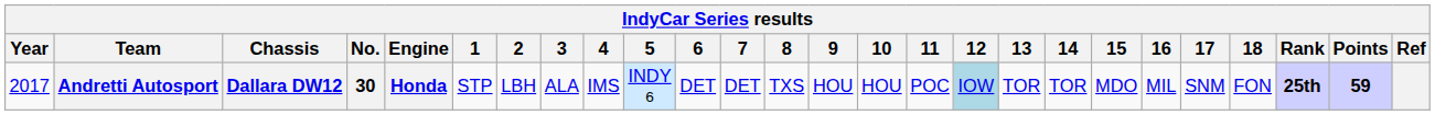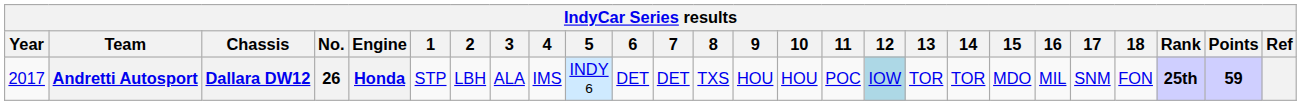 <table class="wikitable" style="text-align:center; font-size:90%">
 <tr>
 <th colspan=45><a href='#'>IndyCar Series</a> results</th>
 </tr>
 <tr>
 <th>Year</th>
 <th>Team</th>
 <th>Chassis</th>
 <th>No.</th>
 <th>Engine</th>
 <th>1</th>
 <th>2</th>
 <th>3</th>
 <th>4</th>
 <th>5</th>
 <th>6</th>
 <th>7</th>
 <th>8</th>
 <th>9</th>
 <th>10</th>
 <th>11</th>
 <th>12</th>
 <th>13</th>
 <th>14</th>
 <th>15</th>
 <th>16</th>
 <th>17</th>
 <th>18</th>
 <th>Rank</th>
 <th>Points</th>
 <th>Ref</th>
 </tr>
 <tr>
 <td><a href='#'>2017</a></td>
 <th><a href='#'>Andretti Autosport</a></th>
 <th><a href='#'>Dallara DW12</a></th>
-<th>30</th>
+<th>26</th>
 <th><a href='#'>Honda</a></th>
 <td><a href='#'>STP</a></td>
 <td><a href='#'>LBH</a></td>
 <td><a href='#'>ALA</a></td>
 <td><a href='#'>IMS</a></td>
 <td style="background:#CFEAFF;"><a href='#'>INDY</a><br><small>6</small></td>
 <td><a href='#'>DET</a></td>
 <td><a href='#'>DET</a></td>
 <td><a href='#'>TXS</a></td>
 <td><a href='#'>HOU</a></td>
 <td><a href='#'>HOU</a></td>
 <td><a href='#'>POC</a></td>
 <td style="background: lightblue;"><a href='#'>IOW</a></td>
 <td><a href='#'>TOR</a></td>
 <td><a href='#'>TOR</a></td>
 <td><a href='#'>MDO</a></td>
 <td><a href='#'>MIL</a></td>
 <td><a href='#'>SNM</a></td>
 <td><a href='#'>FON</a></td>
 <th style="background:#CFCFFF;">25th</th>
 <th style="background:#CFCFFF;">59</th>
 <th></th>
 </tr>
 </table>
